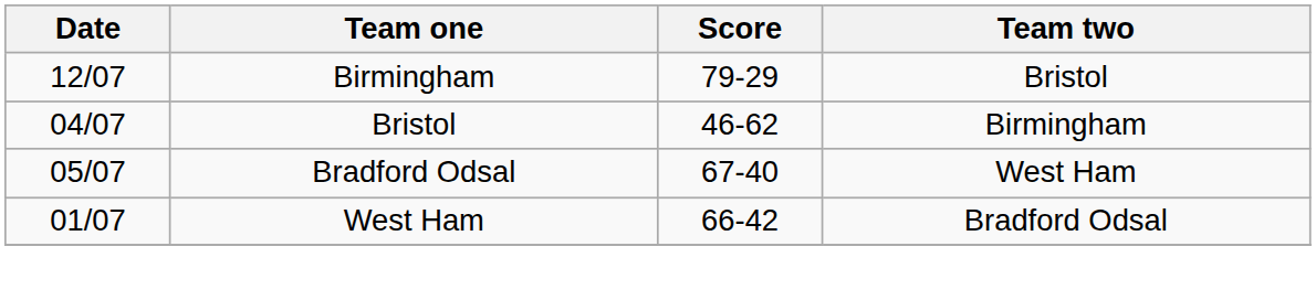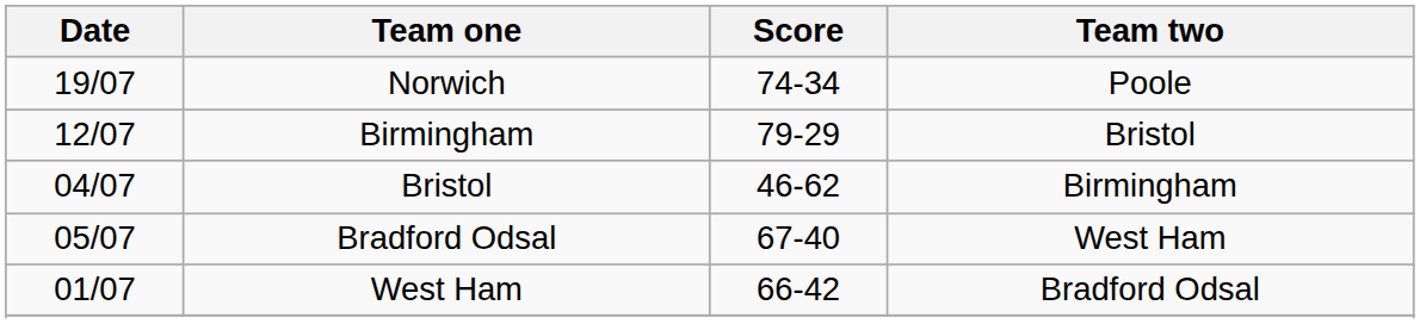 <table class="wikitable" style="text-align: center">
 <tr>
 <th width=80>Date</th>
 <th width=250>Team one</th>
 <th width=80>Score</th>
 <th width=250>Team two</th>
+</tr>
+<tr>
+<td>19/07</td>
+<td>Norwich</td>
+<td>74-34</td>
+<td>Poole</td>
 </tr>
 <tr>
 <td>12/07</td>
 <td>Birmingham</td>
 <td>79-29</td>
 <td>Bristol</td>
 </tr>
 <tr>
 <td>04/07</td>
 <td>Bristol</td>
 <td>46-62</td>
 <td>Birmingham</td>
 </tr>
 <tr>
 <td>05/07</td>
 <td>Bradford Odsal</td>
 <td>67-40</td>
 <td>West Ham</td>
 </tr>
 <tr>
 <td>01/07</td>
 <td>West Ham</td>
 <td>66-42</td>
 <td>Bradford Odsal</td>
 </tr>
 <tr>
 </tr>
 <tr ||Poole	||34-74	||Norwich>
 </tr>
 </table>
